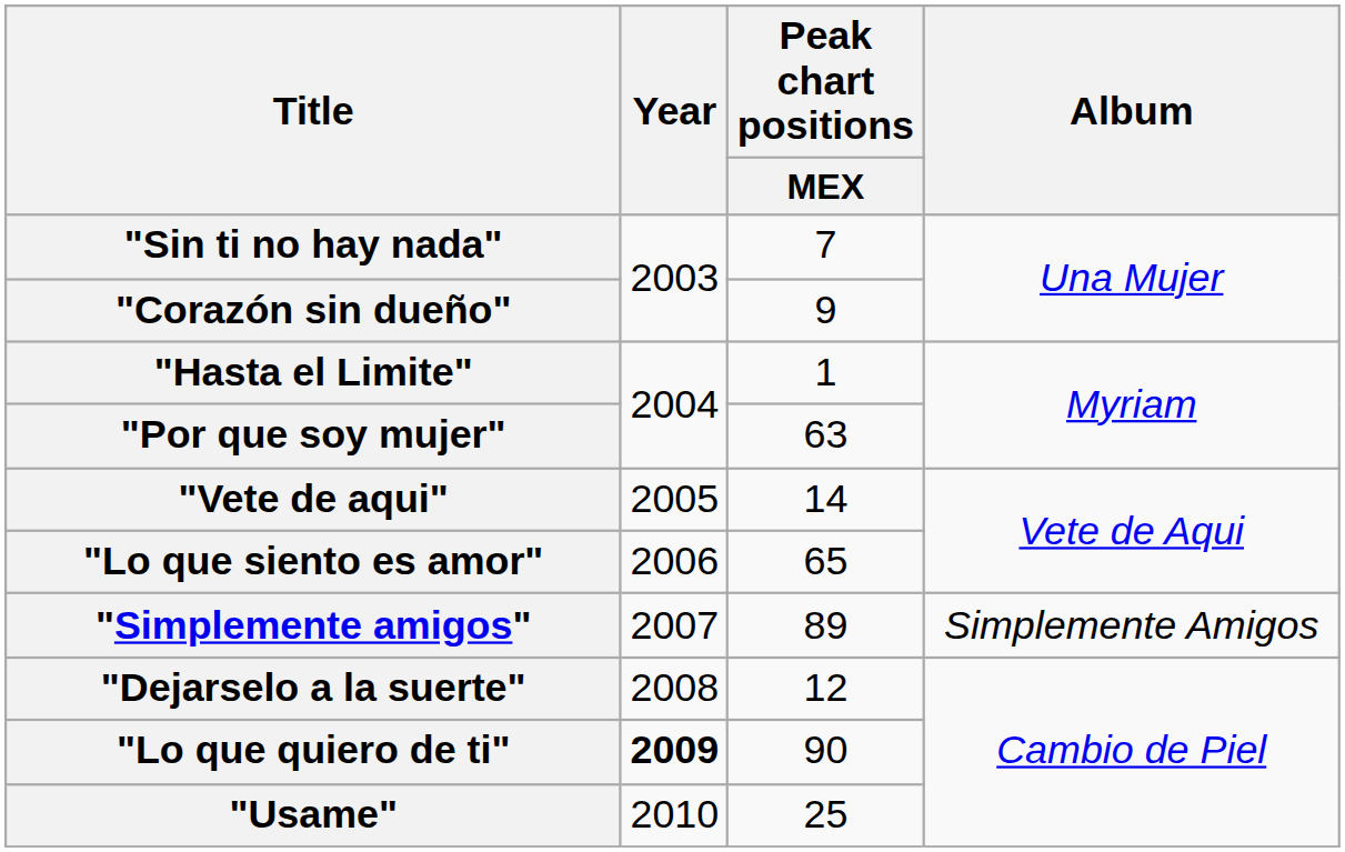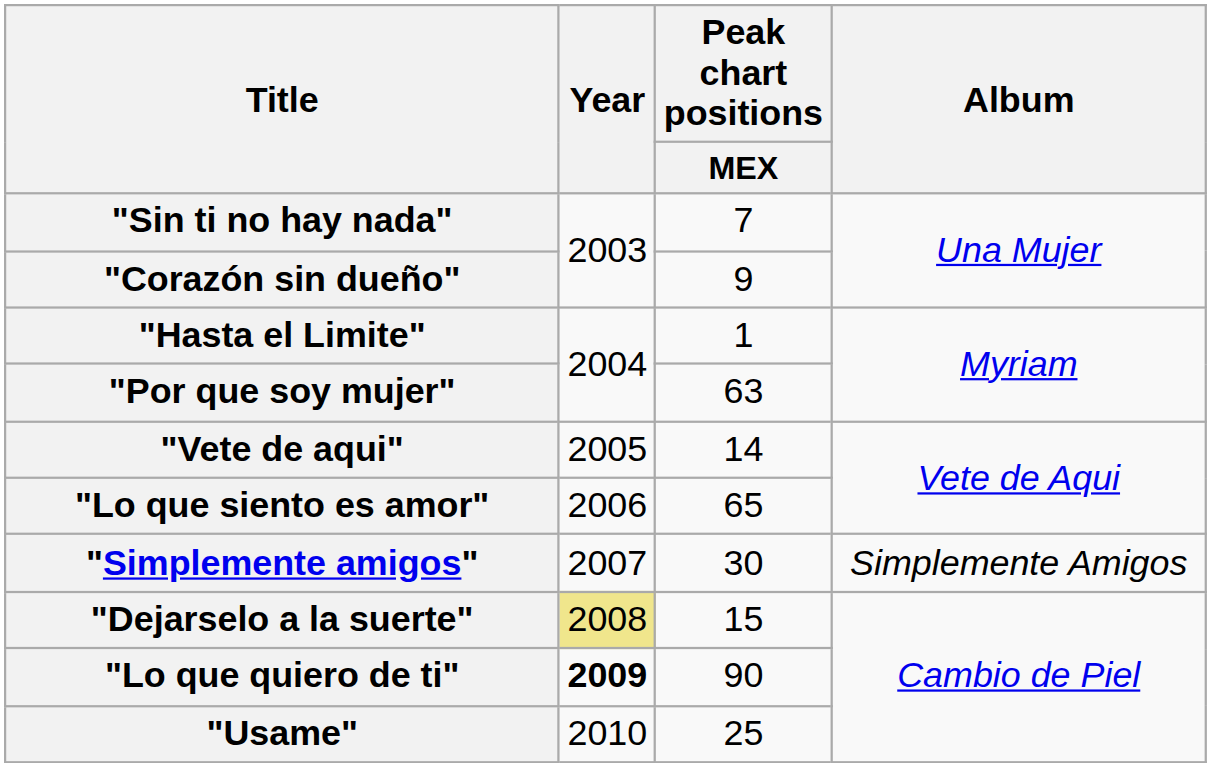 <table class="wikitable plainrowheaders" style="text-align:center;">
 <tr>
 <th rowspan="2" scope="col" style="width:15em;">Title</th>
 <th rowspan="2" scope="col" style="width:2em;">Year</th>
 <th colspan="1">Peak chart positions</th>
 <th rowspan="2" scope="col" style="width:10em;">Album</th>
 </tr>
 <tr>
 <th scope="col" style="width:2.5em;font-size:90%;">MEX</th>
 </tr>
 <tr>
 <th scope="row">"Sin ti no hay nada"</th>
 <td rowspan="2">2003</td>
 <td>7</td>
 <td rowspan="2" style="text-align:center;"><em><a href='#'>Una Mujer</a></em></td>
 </tr>
 <tr>
 <th scope="row">"Corazón sin dueño"</th>
 <td>9</td>
 </tr>
 <tr>
 <th scope="row">"Hasta el Limite"</th>
 <td rowspan="2">2004</td>
 <td>1</td>
 <td rowspan="2" style="text-align:center;"><em><a href='#'>Myriam</a></em></td>
 </tr>
 <tr>
 <th scope="row">"Por que soy mujer"</th>
 <td>63</td>
 </tr>
 <tr>
 <th scope="row">"Vete de aqui"</th>
 <td>2005</td>
 <td>14</td>
 <td rowspan="2" style="text-align:center;"><em><a href='#'>Vete de Aqui</a></em></td>
 </tr>
 <tr>
 <th scope="row">"Lo que siento es amor"</th>
 <td>2006</td>
 <td>65</td>
 </tr>
 <tr>
 <th scope="row">"<a href='#'>Simplemente amigos</a>"</th>
 <td>2007</td>
-<td>89</td>
+<td>30</td>
 <td style="text-align:center;"><em>Simplemente Amigos</em></td>
 </tr>
 <tr>
 <th scope="row">"Dejarselo a la suerte"</th>
-<td>2008</td>
-<td>12</td>
+<td style="background: khaki;">2008</td>
+<td>15</td>
 <td rowspan="3" style="text-align:center;"><em><a href='#'>Cambio de Piel</a></em></td>
 </tr>
 <tr>
 <th scope="row">"Lo que quiero de ti"</th>
 <td><strong>2009</strong></td>
 <td>90</td>
 </tr>
 <tr>
 <th scope="row">"Usame"</th>
 <td>2010</td>
 <td>25</td>
 </tr>
 </table>
